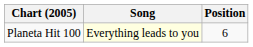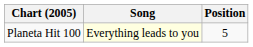 <table class="wikitable">
 <tr>
 <th>Chart (2005)</th>
 <th>Song</th>
 <th>Position</th>
 </tr>
 <tr>
 <td>Planeta Hit 100</td>
 <td style="background: lightyellow;">Everything leads to you</td>
-<td style="text-align:center;">6</td>
+<td style="text-align:center;">5</td>
 </tr>
 </table>
